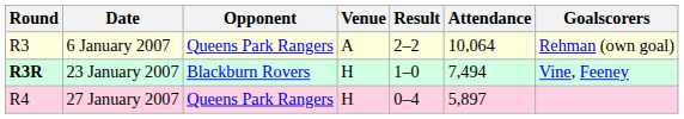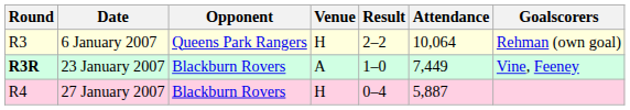 <table class="wikitable">
 <tr>
 <th>Round</th>
 <th>Date</th>
 <th>Opponent</th>
 <th>Venue</th>
 <th>Result</th>
 <th>Attendance</th>
 <th>Goalscorers</th>
 </tr>
 <tr style="background-color: #ffffdd;">
 <td>R3</td>
 <td>6 January 2007</td>
 <td><a href='#'>Queens Park Rangers</a></td>
-<td>A</td>
+<td>H</td>
 <td>2–2</td>
 <td>10,064</td>
 <td><a href='#'>Rehman</a> (own goal)</td>
 </tr>
 <tr style="background-color: #d0ffe3;">
 <td><strong>R3R</strong></td>
 <td>23 January 2007</td>
 <td><a href='#'>Blackburn Rovers</a></td>
-<td>H</td>
+<td>A</td>
 <td>1–0</td>
-<td>7,494</td>
+<td>7,449</td>
 <td><a href='#'>Vine</a>, <a href='#'>Feeney</a></td>
 </tr>
 <tr style="background-color: #ffd0e3;">
 <td>R4</td>
 <td>27 January 2007</td>
-<td><a href='#'>Queens Park Rangers</a></td>
+<td><a href='#'>Blackburn Rovers</a></td>
 <td>H</td>
 <td>0–4</td>
-<td>5,897</td>
+<td>5,887</td>
 <td></td>
 </tr>
 </table>
